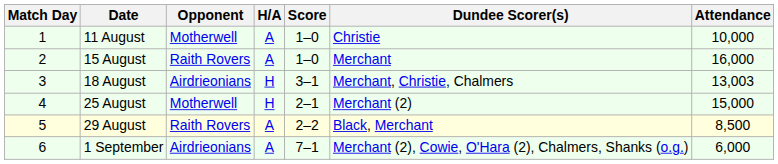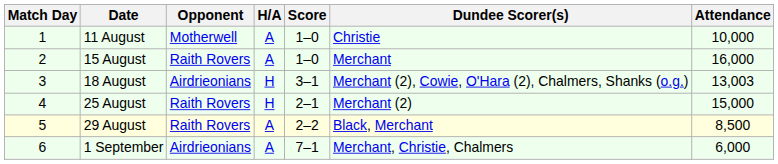 <table class="wikitable" style="text-align:center">
 <tr>
 <th>Match Day</th>
 <th>Date</th>
 <th>Opponent</th>
 <th>H/A</th>
 <th>Score</th>
 <th>Dundee Scorer(s)</th>
 <th>Attendance</th>
 </tr>
 <tr bgcolor="#EEFFEE">
 <td>1</td>
 <td align="left">11 August</td>
 <td align="left"><a href='#'>Motherwell</a></td>
 <td><a href='#'>A</a></td>
 <td>1–0</td>
 <td align="left"><a href='#'>Christie</a></td>
 <td>10,000</td>
 </tr>
 <tr bgcolor="#EEFFEE">
 <td>2</td>
 <td align="left">15 August</td>
 <td align="left"><a href='#'>Raith Rovers</a></td>
 <td><a href='#'>A</a></td>
 <td>1–0</td>
 <td align="left"><a href='#'>Merchant</a></td>
 <td>16,000</td>
 </tr>
 <tr bgcolor="#EEFFEE">
 <td>3</td>
 <td align="left">18 August</td>
 <td align="left"><a href='#'>Airdrieonians</a></td>
 <td><a href='#'>H</a></td>
 <td>3–1</td>
-<td align="left"><a href='#'>Merchant</a>, <a href='#'>Christie</a>, Chalmers</td>
+<td align="left"><a href='#'>Merchant</a> (2), <a href='#'>Cowie</a>, <a href='#'>O'Hara</a> (2), Chalmers, Shanks (<a href='#'>o.g.</a>)</td>
 <td>13,003</td>
 </tr>
 <tr bgcolor="#EEFFEE">
 <td>4</td>
 <td align="left">25 August</td>
-<td align="left"><a href='#'>Motherwell</a></td>
+<td align="left"><a href='#'>Raith Rovers</a></td>
 <td><a href='#'>H</a></td>
 <td>2–1</td>
 <td align="left"><a href='#'>Merchant</a> (2)</td>
 <td>15,000</td>
 </tr>
 <tr bgcolor="#FFFFDD">
 <td>5</td>
 <td align="left">29 August</td>
 <td align="left"><a href='#'>Raith Rovers</a></td>
 <td><a href='#'>A</a></td>
 <td>2–2</td>
 <td align="left"><a href='#'>Black</a>, <a href='#'>Merchant</a></td>
 <td>8,500</td>
 </tr>
 <tr bgcolor="#EEFFEE">
 <td>6</td>
 <td align="left">1 September</td>
 <td align="left"><a href='#'>Airdrieonians</a></td>
 <td><a href='#'>A</a></td>
 <td>7–1</td>
-<td align="left"><a href='#'>Merchant</a> (2), <a href='#'>Cowie</a>, <a href='#'>O'Hara</a> (2), Chalmers, Shanks (<a href='#'>o.g.</a>)</td>
+<td align="left"><a href='#'>Merchant</a>, <a href='#'>Christie</a>, Chalmers</td>
 <td>6,000</td>
 </tr>
 </table>
